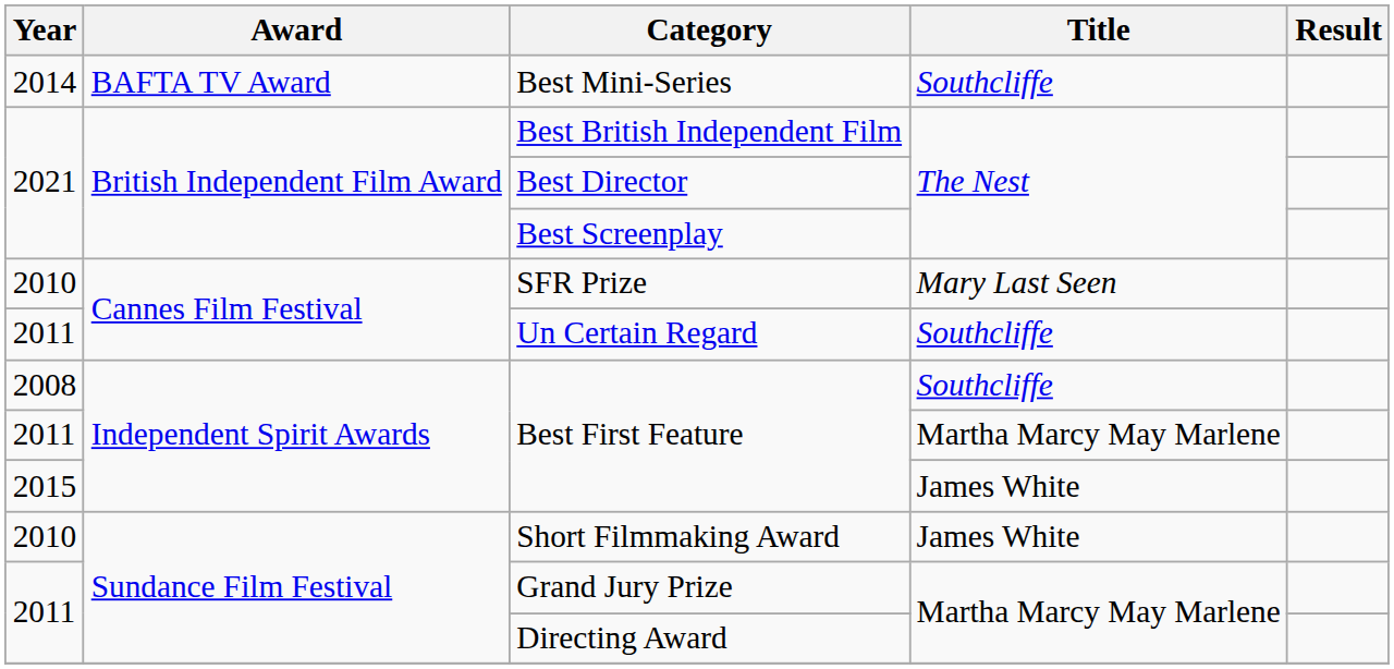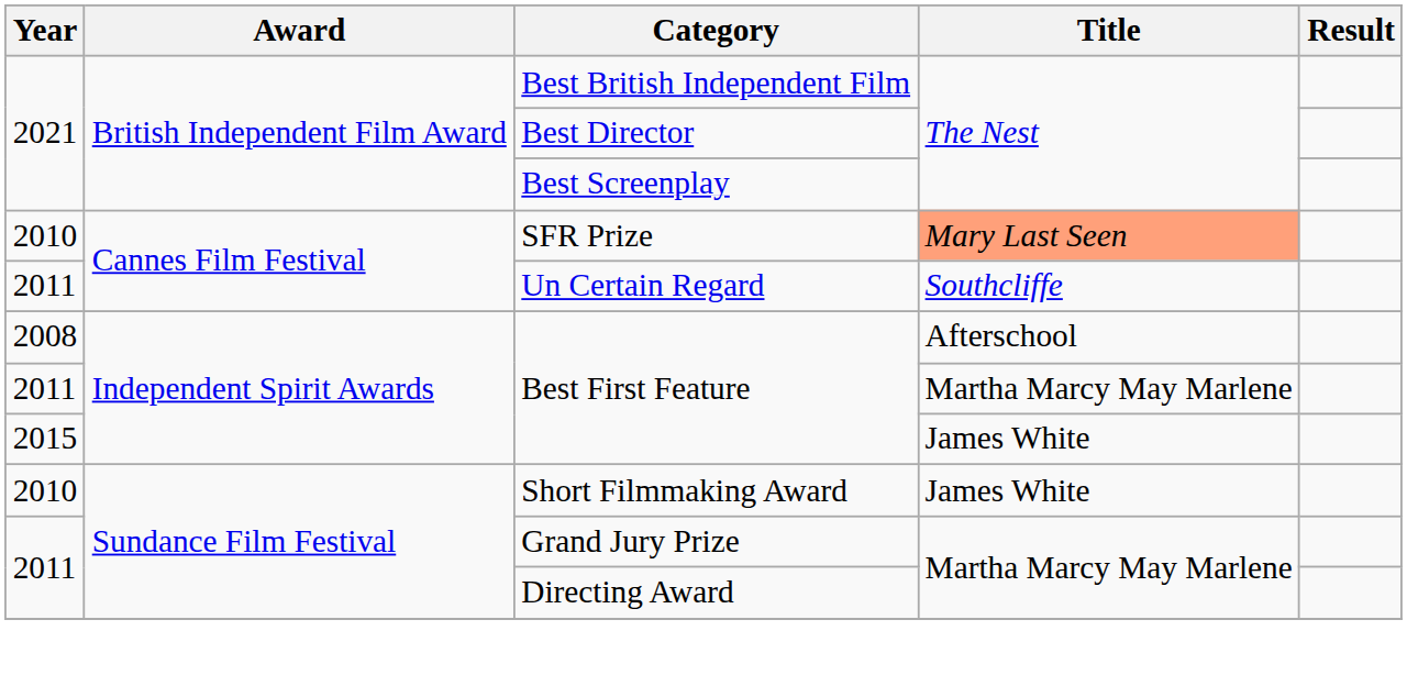 <table class="wikitable">
 <tr>
 <th>Year</th>
 <th>Award</th>
 <th>Category</th>
 <th>Title</th>
 <th>Result</th>
-</tr>
-<tr>
-<td>2014</td>
-<td><a href='#'>BAFTA TV Award</a></td>
-<td>Best Mini-Series</td>
-<td><em><a href='#'>Southcliffe</a></em></td>
-<td></td>
 </tr>
 <tr>
 <td rowspan=3>2021</td>
 <td rowspan=3><a href='#'>British Independent Film Award</a></td>
 <td><a href='#'>Best British Independent Film</a></td>
 <td rowspan=3><em><a href='#'>The Nest</a></em></td>
 <td></td>
 </tr>
 <tr>
 <td><a href='#'>Best Director</a></td>
 <td></td>
 </tr>
 <tr>
 <td><a href='#'>Best Screenplay</a></td>
 <td></td>
 </tr>
 <tr>
 <td>2010</td>
 <td rowspan=2><a href='#'>Cannes Film Festival</a></td>
 <td>SFR Prize</td>
-<td><em>Mary Last Seen</em></td>
+<td style="background: lightsalmon;"><em>Mary Last Seen</em></td>
 <td></td>
 </tr>
 <tr>
 <td>2011</td>
 <td><a href='#'>Un Certain Regard</a><em></td>
 <td><em><a href='#'>Southcliffe</a></em></td>
 <td></td>
 </tr>
 <tr>
 <td>2008</td>
 <td rowspan=3><a href='#'>Independent Spirit Awards</a></td>
 <td rowspan=3>Best First Feature</td>
-<td><em><a href='#'>Southcliffe</a></em></td>
+<td></em>Afterschool<em></td>
 <td></td>
 </tr>
 <tr>
 <td>2011</td>
 <td></em>Martha Marcy May Marlene<em></td>
 <td></td>
 </tr>
 <tr>
 <td>2015</td>
 <td></em>James White<em></td>
 <td></td>
 </tr>
 <tr>
 <td>2010</td>
 <td rowspan=3><a href='#'>Sundance Film Festival</a></td>
 <td>Short Filmmaking Award</td>
 <td></em>James White<em></td>
 <td></td>
 </tr>
 <tr>
 <td rowspan=2>2011</td>
 <td>Grand Jury Prize</td>
 <td rowspan=2></em>Martha Marcy May Marlene<em></td>
 <td></td>
 </tr>
 <tr>
 <td>Directing Award</td>
 <td></td>
 </tr>
 <tr>
 </tr>
 </table>
